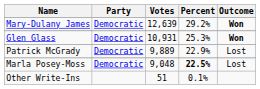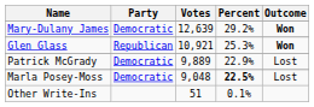 <table class=wikitable style="text-align:center">
 <tr>
 <th>Name</th>
 <th>Party</th>
 <th>Votes</th>
 <th>Percent</th>
 <th>Outcome</th>
 </tr>
 <tr>
 </tr>
 <tr>
 <td align=left><a href='#'>Mary-Dulany James</a></td>
 <td><a href='#'>Democratic</a></td>
 <td>12,639</td>
 <td>29.2%</td>
 <td><strong>Won</strong></td>
 </tr>
 <tr>
 </tr>
 <tr>
 <td align=left><a href='#'>Glen Glass</a></td>
-<td><a href='#'>Democratic</a></td>
-<td>10,931</td>
+<td><a href='#'>Republican</a></td>
+<td>10,921</td>
 <td>25.3%</td>
 <td><strong>Won</strong></td>
 </tr>
 <tr>
 </tr>
 <tr>
 <td align=left>Patrick McGrady</td>
 <td><a href='#'>Democratic</a></td>
 <td>9,889</td>
 <td>22.9%</td>
 <td>Lost</td>
 </tr>
 <tr>
 </tr>
 <tr>
 <td align=left>Marla Posey-Moss</td>
 <td><a href='#'>Democratic</a></td>
 <td>9,048</td>
 <td><strong>22.5%</strong></td>
 <td>Lost</td>
 </tr>
 <tr>
 <td align=left>Other Write-Ins</td>
 <td></td>
 <td>51</td>
 <td>0.1%</td>
 <td></td>
 </tr>
 </table>
